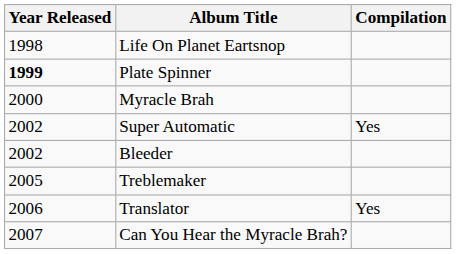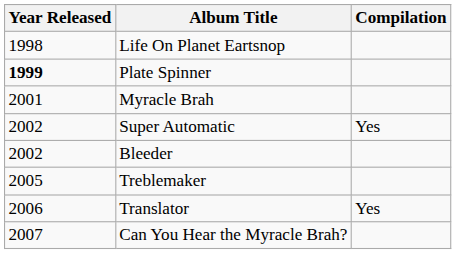 <table class="wikitable">
 <tr>
 <th>Year Released</th>
 <th>Album Title</th>
 <th>Compilation</th>
 </tr>
 <tr>
 <td>1998</td>
 <td>Life On Planet Eartsnop</td>
 <td></td>
 </tr>
 <tr>
 <td><strong>1999</strong></td>
 <td>Plate Spinner</td>
 <td></td>
 </tr>
 <tr>
-<td>2000</td>
+<td>2001</td>
 <td>Myracle Brah</td>
 <td></td>
 </tr>
 <tr>
 <td>2002</td>
 <td>Super Automatic</td>
 <td>Yes</td>
 </tr>
 <tr>
 <td>2002</td>
 <td>Bleeder</td>
 <td></td>
 </tr>
 <tr>
 <td>2005</td>
 <td>Treblemaker</td>
 <td></td>
 </tr>
 <tr>
 <td>2006</td>
 <td>Translator</td>
 <td>Yes</td>
 </tr>
 <tr>
 <td>2007</td>
 <td>Can You Hear the Myracle Brah?</td>
 <td></td>
 </tr>
 </table>
